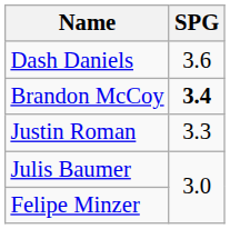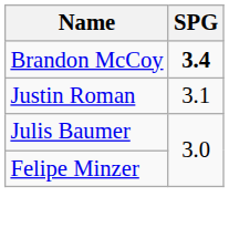 <table class=wikitable>
 <tr>
 <th>Name</th>
 <th>SPG</th>
-</tr>
-<tr>
-<td> <a href='#'>Dash Daniels</a></td>
-<td align=center>3.6</td>
 </tr>
 <tr>
 <td> <a href='#'>Brandon McCoy</a></td>
 <td align=center><strong>3.4</strong></td>
 </tr>
 <tr>
 <td> <a href='#'>Justin Roman</a></td>
-<td align=center>3.3</td>
+<td align=center>3.1</td>
 </tr>
 <tr>
 <td> <a href='#'>Julis Baumer</a></td>
 <td align=center rowspan=2>3.0</td>
 </tr>
 <tr>
 <td> <a href='#'>Felipe Minzer</a></td>
 </tr>
 </table>
